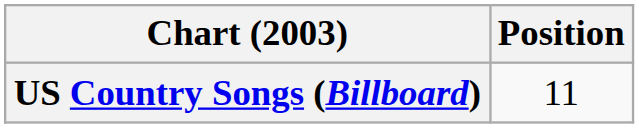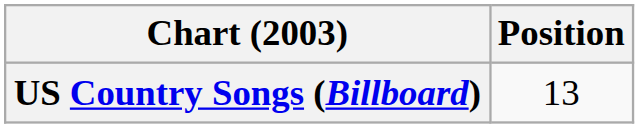 <table class="wikitable plainrowheaders">
 <tr>
 <th scope="col">Chart (2003)</th>
 <th scope="col">Position</th>
 </tr>
 <tr>
 <th scope="row">US <a href='#'>Country Songs</a> (<em><a href='#'>Billboard</a></em>)</th>
-<td align="center">11</td>
+<td align="center">13</td>
 </tr>
 </table>
